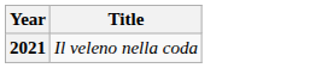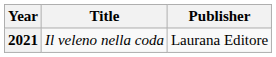 <table class="wikitable">
 <tr>
 <th scope="col">Year</th>
 <th scope="col">Title</th>
+<th scope="col">Publisher</th>
 </tr>
 <tr>
 <th scope="row">2021</th>
 <td><em>Il veleno nella coda</em></td>
+<td>Laurana Editore</td>
 </tr>
 </table>
